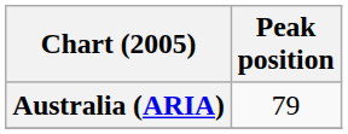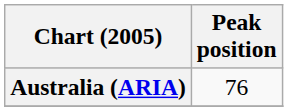 <table class="wikitable sortable plainrowheaders">
 <tr>
 <th scope="col">Chart (2005)</th>
 <th scope="col">Peak<br>position</th>
 </tr>
 <tr>
 <th scope="row">Australia (<a href='#'>ARIA</a>)</th>
-<td align="center">79</td>
+<td align="center">76</td>
 </tr>
 <tr>
 </tr>
 <tr>
 </tr>
 </table>
